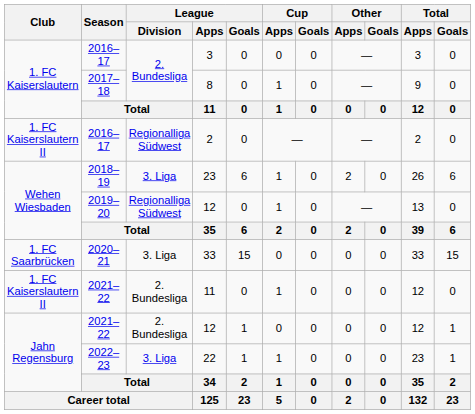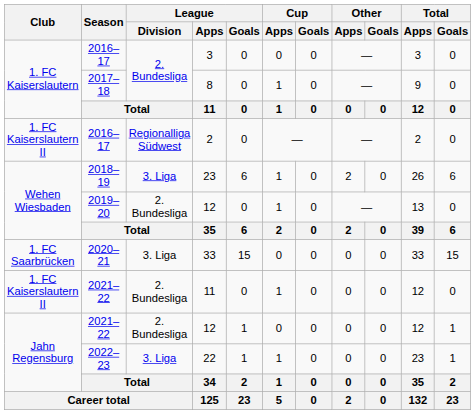 <table class="wikitable" style="text-align:center">
 <tr>
 <th rowspan="2">Club</th>
 <th rowspan="2">Season</th>
 <th colspan="3">League</th>
 <th colspan="2">Cup</th>
 <th colspan="2">Other</th>
 <th colspan="2">Total</th>
 </tr>
 <tr>
 <th>Division</th>
 <th>Apps</th>
 <th>Goals</th>
 <th>Apps</th>
 <th>Goals</th>
 <th>Apps</th>
 <th>Goals</th>
 <th>Apps</th>
 <th>Goals</th>
 </tr>
 <tr>
 <td rowspan="3"><a href='#'>1. FC Kaiserslautern</a></td>
 <td><a href='#'>2016–17</a></td>
 <td rowspan="2"><a href='#'>2. Bundesliga</a></td>
 <td>3</td>
 <td>0</td>
 <td>0</td>
 <td>0</td>
 <td colspan="2">—</td>
 <td>3</td>
 <td>0</td>
 </tr>
 <tr>
 <td><a href='#'>2017–18</a></td>
 <td>8</td>
 <td>0</td>
 <td>1</td>
 <td>0</td>
 <td colspan="2">—</td>
 <td>9</td>
 <td>0</td>
 </tr>
 <tr>
 <th colspan="2">Total</th>
 <th>11</th>
 <th>0</th>
 <th>1</th>
 <th>0</th>
 <th>0</th>
 <th>0</th>
 <th>12</th>
 <th>0</th>
 </tr>
 <tr>
 <td><a href='#'>1. FC Kaiserslautern II</a></td>
 <td><a href='#'>2016–17</a></td>
 <td><a href='#'>Regionalliga Südwest</a></td>
 <td>2</td>
 <td>0</td>
 <td colspan="2">—</td>
 <td colspan="2">—</td>
 <td>2</td>
 <td>0</td>
 </tr>
 <tr>
 <td rowspan="3"><a href='#'>Wehen Wiesbaden</a></td>
 <td><a href='#'>2018–19</a></td>
 <td><a href='#'>3. Liga</a></td>
 <td>23</td>
 <td>6</td>
 <td>1</td>
 <td>0</td>
 <td>2</td>
 <td>0</td>
 <td>26</td>
 <td>6</td>
 </tr>
 <tr>
 <td><a href='#'>2019–20</a></td>
-<td><a href='#'>Regionalliga Südwest</a></td>
+<td>2. Bundesliga</td>
 <td>12</td>
 <td>0</td>
 <td>1</td>
 <td>0</td>
 <td colspan="2">—</td>
 <td>13</td>
 <td>0</td>
 </tr>
 <tr>
 <th colspan="2">Total</th>
 <th>35</th>
 <th>6</th>
 <th>2</th>
 <th>0</th>
 <th>2</th>
 <th>0</th>
 <th>39</th>
 <th>6</th>
 </tr>
 <tr>
 <td><a href='#'>1. FC Saarbrücken</a></td>
 <td><a href='#'>2020–21</a></td>
 <td>3. Liga</td>
 <td>33</td>
 <td>15</td>
 <td>0</td>
 <td>0</td>
 <td>0</td>
 <td>0</td>
 <td>33</td>
 <td>15</td>
 </tr>
 <tr>
 <td><a href='#'>1. FC Kaiserslautern II</a></td>
 <td><a href='#'>2021–22</a></td>
 <td>2. Bundesliga</td>
 <td>11</td>
 <td>0</td>
 <td>1</td>
 <td>0</td>
 <td>0</td>
 <td>0</td>
 <td>12</td>
 <td>0</td>
 </tr>
 <tr>
 <td rowspan="3"><a href='#'>Jahn Regensburg</a></td>
 <td><a href='#'>2021–22</a></td>
 <td>2. Bundesliga</td>
 <td>12</td>
 <td>1</td>
 <td>0</td>
 <td>0</td>
 <td>0</td>
 <td>0</td>
 <td>12</td>
 <td>1</td>
 </tr>
 <tr>
 <td><a href='#'>2022–23</a></td>
 <td><a href='#'>3. Liga</a></td>
 <td>22</td>
 <td>1</td>
 <td>1</td>
 <td>0</td>
 <td>0</td>
 <td>0</td>
 <td>23</td>
 <td>1</td>
 </tr>
 <tr>
 <th colspan="2">Total</th>
 <th>34</th>
 <th>2</th>
 <th>1</th>
 <th>0</th>
 <th>0</th>
 <th>0</th>
 <th>35</th>
 <th>2</th>
 </tr>
 <tr>
 <th colspan="3">Career total</th>
 <th>125</th>
 <th>23</th>
 <th>5</th>
 <th>0</th>
 <th>2</th>
 <th>0</th>
 <th>132</th>
 <th>23</th>
 </tr>
 </table>
